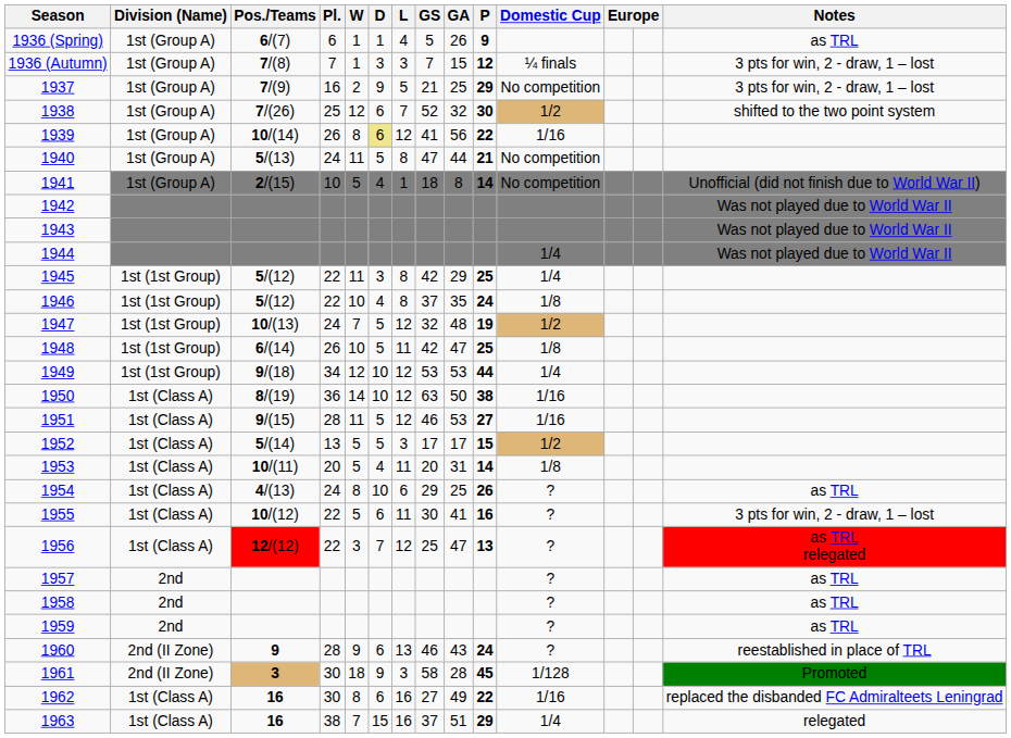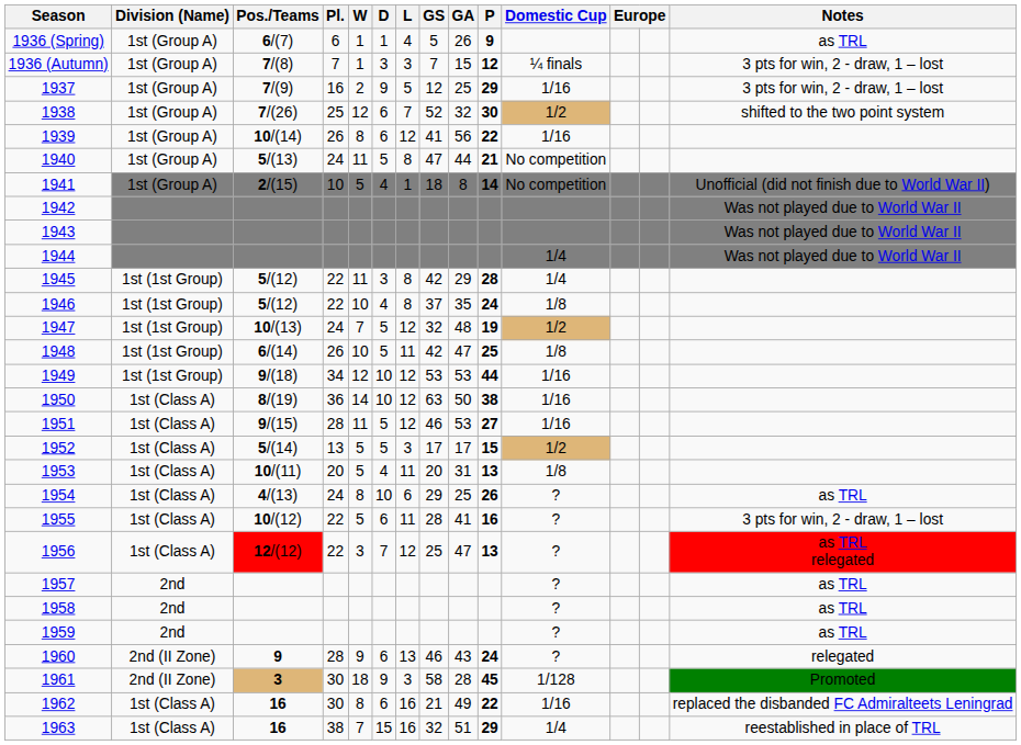 <table class="wikitable">
 <tr>
 <th>Season</th>
 <th>Division (Name)</th>
 <th>Pos./Teams</th>
 <th>Pl.</th>
 <th>W</th>
 <th>D</th>
 <th>L</th>
 <th>GS</th>
 <th>GA</th>
 <th>P</th>
 <th><a href='#'>Domestic Cup</a></th>
 <th colspan=2>Europe</th>
 <th>Notes</th>
 </tr>
 <tr>
 <td align=center><a href='#'>1936 (Spring)</a></td>
 <td align=center>1st (Group A)</td>
 <td align=center><strong>6</strong>/(7)</td>
 <td align=center>6</td>
 <td align=center>1</td>
 <td align=center>1</td>
 <td align=center>4</td>
 <td align=center>5</td>
 <td align=center>26</td>
 <td align=center><strong>9</strong></td>
 <td align=center></td>
 <td align=center></td>
 <td align=center></td>
 <td align=center>as <a href='#'>TRL</a></td>
 </tr>
 <tr>
 <td align=center><a href='#'>1936 (Autumn)</a></td>
 <td align=center>1st (Group A)</td>
 <td align=center><strong>7</strong>/(8)</td>
 <td align=center>7</td>
 <td align=center>1</td>
 <td align=center>3</td>
 <td align=center>3</td>
 <td align=center>7</td>
 <td align=center>15</td>
 <td align=center><strong>12</strong></td>
 <td align=center>¼ finals</td>
 <td align=center></td>
 <td align=center></td>
 <td align=center>3 pts for win, 2 - draw, 1 – lost</td>
 </tr>
 <tr>
 <td align=center><a href='#'>1937</a></td>
 <td align=center>1st (Group A)</td>
 <td align=center><strong>7</strong>/(9)</td>
 <td align=center>16</td>
 <td align=center>2</td>
 <td align=center>9</td>
 <td align=center>5</td>
-<td align=center>21</td>
+<td align=center>12</td>
 <td align=center>25</td>
 <td align=center><strong>29</strong></td>
-<td align=center>No competition</td>
+<td align=center>1/16</td>
 <td align=center></td>
 <td align=center></td>
 <td align=center>3 pts for win, 2 - draw, 1 – lost</td>
 </tr>
 <tr>
 <td align=center><a href='#'>1938</a></td>
 <td align=center>1st (Group A)</td>
 <td align=center><strong>7</strong>/(26)</td>
 <td align=center>25</td>
 <td align=center>12</td>
 <td align=center>6</td>
 <td align=center>7</td>
 <td align=center>52</td>
 <td align=center>32</td>
 <td align=center><strong>30</strong></td>
 <td align=center bgcolor=#deb678>1/2</td>
 <td align=center></td>
 <td align=center></td>
 <td align=center>shifted to the two point system</td>
 </tr>
 <tr>
 <td align=center><a href='#'>1939</a></td>
 <td align=center>1st (Group A)</td>
 <td align=center><strong>10</strong>/(14)</td>
 <td align=center>26</td>
 <td align=center>8</td>
-<td align=center style="background: khaki;">6</td>
+<td align=center>6</td>
 <td align=center>12</td>
 <td align=center>41</td>
 <td align=center>56</td>
 <td align=center><strong>22</strong></td>
 <td align=center>1/16</td>
 <td align=center></td>
 <td align=center></td>
 <td align=center></td>
 </tr>
 <tr>
 <td align=center><a href='#'>1940</a></td>
 <td align=center>1st (Group A)</td>
 <td align=center><strong>5</strong>/(13)</td>
 <td align=center>24</td>
 <td align=center>11</td>
 <td align=center>5</td>
 <td align=center>8</td>
 <td align=center>47</td>
 <td align=center>44</td>
 <td align=center><strong>21</strong></td>
 <td align=center>No competition</td>
 <td align=center></td>
 <td align=center></td>
 <td align=center></td>
 </tr>
 <tr>
 <td align=center><a href='#'>1941</a></td>
 <td align=center bgcolor=gray>1st (Group A)</td>
 <td align=center bgcolor=gray><strong>2</strong>/(15)</td>
 <td align=center bgcolor=gray>10</td>
 <td align=center bgcolor=gray>5</td>
 <td align=center bgcolor=gray>4</td>
 <td align=center bgcolor=gray>1</td>
 <td align=center bgcolor=gray>18</td>
 <td align=center bgcolor=gray>8</td>
 <td align=center bgcolor=gray><strong>14</strong></td>
 <td align=center bgcolor=gray>No competition</td>
 <td align=center bgcolor=gray></td>
 <td align=center bgcolor=gray></td>
 <td align=center bgcolor=gray>Unofficial (did not finish due to <a href='#'>World War II</a>)</td>
 </tr>
 <tr>
 <td align=center><a href='#'>1942</a></td>
 <td align=center bgcolor=gray></td>
 <td align=center bgcolor=gray></td>
 <td align=center bgcolor=gray></td>
 <td align=center bgcolor=gray></td>
 <td align=center bgcolor=gray></td>
 <td align=center bgcolor=gray></td>
 <td align=center bgcolor=gray></td>
 <td align=center bgcolor=gray></td>
 <td align=center bgcolor=gray></td>
 <td align=center bgcolor=gray></td>
 <td align=center bgcolor=gray></td>
 <td align=center bgcolor=gray></td>
 <td align=center bgcolor=gray>Was not played due to <a href='#'>World War II</a></td>
 </tr>
 <tr>
 <td align=center><a href='#'>1943</a></td>
 <td align=center bgcolor=gray></td>
 <td align=center bgcolor=gray></td>
 <td align=center bgcolor=gray></td>
 <td align=center bgcolor=gray></td>
 <td align=center bgcolor=gray></td>
 <td align=center bgcolor=gray></td>
 <td align=center bgcolor=gray></td>
 <td align=center bgcolor=gray></td>
 <td align=center bgcolor=gray></td>
 <td align=center bgcolor=gray></td>
 <td align=center bgcolor=gray></td>
 <td align=center bgcolor=gray></td>
 <td align=center bgcolor=gray>Was not played due to <a href='#'>World War II</a></td>
 </tr>
 <tr>
 <td align=center><a href='#'>1944</a></td>
 <td align=center bgcolor=gray></td>
 <td align=center bgcolor=gray></td>
 <td align=center bgcolor=gray></td>
 <td align=center bgcolor=gray></td>
 <td align=center bgcolor=gray></td>
 <td align=center bgcolor=gray></td>
 <td align=center bgcolor=gray></td>
 <td align=center bgcolor=gray></td>
 <td align=center bgcolor=gray></td>
 <td align=center bgcolor=gray>1/4</td>
 <td align=center bgcolor=gray></td>
 <td align=center bgcolor=gray></td>
 <td align=center bgcolor=gray>Was not played due to <a href='#'>World War II</a></td>
 </tr>
 <tr>
 <td align=center><a href='#'>1945</a></td>
 <td align=center>1st (1st Group)</td>
 <td align=center><strong>5</strong>/(12)</td>
 <td align=center>22</td>
 <td align=center>11</td>
 <td align=center>3</td>
 <td align=center>8</td>
 <td align=center>42</td>
 <td align=center>29</td>
-<td align=center><strong>25</strong></td>
+<td align=center><strong>28</strong></td>
 <td align=center>1/4</td>
 <td align=center></td>
 <td align=center></td>
 <td align=center></td>
 </tr>
 <tr>
 <td align=center><a href='#'>1946</a></td>
 <td align=center>1st (1st Group)</td>
 <td align=center><strong>5</strong>/(12)</td>
 <td align=center>22</td>
 <td align=center>10</td>
 <td align=center>4</td>
 <td align=center>8</td>
 <td align=center>37</td>
 <td align=center>35</td>
 <td align=center><strong>24</strong></td>
 <td align=center>1/8</td>
 <td align=center></td>
 <td align=center></td>
 <td align=center></td>
 </tr>
 <tr>
 <td align=center><a href='#'>1947</a></td>
 <td align=center>1st (1st Group)</td>
 <td align=center><strong>10</strong>/(13)</td>
 <td align=center>24</td>
 <td align=center>7</td>
 <td align=center>5</td>
 <td align=center>12</td>
 <td align=center>32</td>
 <td align=center>48</td>
 <td align=center><strong>19</strong></td>
 <td align=center bgcolor=#deb678>1/2</td>
 <td align=center></td>
 <td align=center></td>
 <td align=center></td>
 </tr>
 <tr>
 <td align=center><a href='#'>1948</a></td>
 <td align=center>1st (1st Group)</td>
 <td align=center><strong>6</strong>/(14)</td>
 <td align=center>26</td>
 <td align=center>10</td>
 <td align=center>5</td>
 <td align=center>11</td>
 <td align=center>42</td>
 <td align=center>47</td>
 <td align=center><strong>25</strong></td>
 <td align=center>1/8</td>
 <td align=center></td>
 <td align=center></td>
 <td align=center></td>
 </tr>
 <tr>
 <td align=center><a href='#'>1949</a></td>
 <td align=center>1st (1st Group)</td>
 <td align=center><strong>9</strong>/(18)</td>
 <td align=center>34</td>
 <td align=center>12</td>
 <td align=center>10</td>
 <td align=center>12</td>
 <td align=center>53</td>
 <td align=center>53</td>
 <td align=center><strong>44</strong></td>
-<td align=center>1/4</td>
+<td align=center>1/16</td>
 <td align=center></td>
 <td align=center></td>
 <td align=center></td>
 </tr>
 <tr>
 <td align=center><a href='#'>1950</a></td>
 <td align=center>1st (Class A)</td>
 <td align=center><strong>8</strong>/(19)</td>
 <td align=center>36</td>
 <td align=center>14</td>
 <td align=center>10</td>
 <td align=center>12</td>
 <td align=center>63</td>
 <td align=center>50</td>
 <td align=center><strong>38</strong></td>
 <td align=center>1/16</td>
 <td align=center></td>
 <td align=center></td>
 <td align=center></td>
 </tr>
 <tr>
 <td align=center><a href='#'>1951</a></td>
 <td align=center>1st (Class A)</td>
 <td align=center><strong>9</strong>/(15)</td>
 <td align=center>28</td>
 <td align=center>11</td>
 <td align=center>5</td>
 <td align=center>12</td>
 <td align=center>46</td>
 <td align=center>53</td>
 <td align=center><strong>27</strong></td>
 <td align=center>1/16</td>
 <td align=center></td>
 <td align=center></td>
 <td align=center></td>
 </tr>
 <tr>
 <td align=center><a href='#'>1952</a></td>
 <td align=center>1st (Class A)</td>
 <td align=center><strong>5</strong>/(14)</td>
 <td align=center>13</td>
 <td align=center>5</td>
 <td align=center>5</td>
 <td align=center>3</td>
 <td align=center>17</td>
 <td align=center>17</td>
 <td align=center><strong>15</strong></td>
 <td align=center bgcolor=#deb678>1/2</td>
 <td align=center></td>
 <td align=center></td>
 <td align=center></td>
 </tr>
 <tr>
 <td align=center><a href='#'>1953</a></td>
 <td align=center>1st (Class A)</td>
 <td align=center><strong>10</strong>/(11)</td>
 <td align=center>20</td>
 <td align=center>5</td>
 <td align=center>4</td>
 <td align=center>11</td>
 <td align=center>20</td>
 <td align=center>31</td>
-<td align=center><strong>14</strong></td>
+<td align=center><strong>13</strong></td>
 <td align=center>1/8</td>
 <td align=center></td>
 <td align=center></td>
 <td align=center></td>
 </tr>
 <tr>
 <td align=center><a href='#'>1954</a></td>
 <td align=center>1st (Class A)</td>
 <td align=center><strong>4</strong>/(13)</td>
 <td align=center>24</td>
 <td align=center>8</td>
 <td align=center>10</td>
 <td align=center>6</td>
 <td align=center>29</td>
 <td align=center>25</td>
 <td align=center><strong>26</strong></td>
 <td align=center>?</td>
 <td align=center></td>
 <td align=center></td>
 <td align=center>as <a href='#'>TRL</a></td>
 </tr>
 <tr>
 <td align=center><a href='#'>1955</a></td>
 <td align=center>1st (Class A)</td>
 <td align=center><strong>10</strong>/(12)</td>
 <td align=center>22</td>
 <td align=center>5</td>
 <td align=center>6</td>
 <td align=center>11</td>
-<td align=center>30</td>
+<td align=center>28</td>
 <td align=center>41</td>
 <td align=center><strong>16</strong></td>
 <td align=center>?</td>
 <td align=center></td>
 <td align=center></td>
 <td align=center>3 pts for win, 2 - draw, 1 – lost</td>
 </tr>
 <tr>
 <td align=center><a href='#'>1956</a></td>
 <td align=center>1st (Class A)</td>
 <td align=center bgcolor=red><strong>12</strong>/(12)</td>
 <td align=center>22</td>
 <td align=center>3</td>
 <td align=center>7</td>
 <td align=center>12</td>
 <td align=center>25</td>
 <td align=center>47</td>
 <td align=center><strong>13</strong></td>
 <td align=center>?</td>
 <td align=center></td>
 <td align=center></td>
 <td align=center bgcolor=red>as <a href='#'>TRL</a><br>relegated</td>
 </tr>
 <tr>
 <td align=center><a href='#'>1957</a></td>
 <td align=center>2nd</td>
 <td align=center></td>
 <td align=center></td>
 <td align=center></td>
 <td align=center></td>
 <td align=center></td>
 <td align=center></td>
 <td align=center></td>
 <td align=center></td>
 <td align=center>?</td>
 <td align=center></td>
 <td align=center></td>
 <td align=center>as <a href='#'>TRL</a></td>
 </tr>
 <tr>
 <td align=center><a href='#'>1958</a></td>
 <td align=center>2nd</td>
 <td align=center></td>
 <td align=center></td>
 <td align=center></td>
 <td align=center></td>
 <td align=center></td>
 <td align=center></td>
 <td align=center></td>
 <td align=center></td>
 <td align=center>?</td>
 <td align=center></td>
 <td align=center></td>
 <td align=center>as <a href='#'>TRL</a></td>
 </tr>
 <tr>
 <td align=center><a href='#'>1959</a></td>
 <td align=center>2nd</td>
 <td align=center></td>
 <td align=center></td>
 <td align=center></td>
 <td align=center></td>
 <td align=center></td>
 <td align=center></td>
 <td align=center></td>
 <td align=center></td>
 <td align=center>?</td>
 <td align=center></td>
 <td align=center></td>
 <td align=center>as <a href='#'>TRL</a></td>
 </tr>
 <tr>
 <td align=center><a href='#'>1960</a></td>
 <td align=center>2nd (II Zone)</td>
 <td align=center><strong>9</strong></td>
 <td align=center>28</td>
 <td align=center>9</td>
 <td align=center>6</td>
 <td align=center>13</td>
 <td align=center>46</td>
 <td align=center>43</td>
 <td align=center><strong>24</strong></td>
 <td align=center>?</td>
 <td align=center></td>
 <td align=center></td>
-<td align=center>reestablished in place of <a href='#'>TRL</a></td>
+<td align=center>relegated</td>
 </tr>
 <tr>
 <td align=center><a href='#'>1961</a></td>
 <td align=center>2nd (II Zone)</td>
 <td align=center bgcolor=#deb678><strong>3</strong></td>
 <td align=center>30</td>
 <td align=center>18</td>
 <td align=center>9</td>
 <td align=center>3</td>
 <td align=center>58</td>
 <td align=center>28</td>
 <td align=center><strong>45</strong></td>
 <td align=center>1/128</td>
 <td align=center></td>
 <td align=center></td>
 <td align=center bgcolor=green>Promoted</td>
 </tr>
 <tr>
 <td align=center><a href='#'>1962</a></td>
 <td align=center>1st (Class A)</td>
 <td align=center><strong>16</strong></td>
 <td align=center>30</td>
 <td align=center>8</td>
 <td align=center>6</td>
 <td align=center>16</td>
-<td align=center>27</td>
+<td align=center>21</td>
 <td align=center>49</td>
 <td align=center><strong>22</strong></td>
 <td align=center>1/16</td>
 <td align=center></td>
 <td align=center></td>
 <td align=center>replaced the disbanded <a href='#'>FC Admiralteets Leningrad</a></td>
 </tr>
 <tr>
 <td align=center><a href='#'>1963</a></td>
 <td align=center>1st (Class A)</td>
 <td align=center><strong>16</strong></td>
 <td align=center>38</td>
 <td align=center>7</td>
 <td align=center>15</td>
 <td align=center>16</td>
-<td align=center>37</td>
+<td align=center>32</td>
 <td align=center>51</td>
 <td align=center><strong>29</strong></td>
 <td align=center>1/4</td>
 <td align=center></td>
 <td align=center></td>
-<td align=center>relegated</td>
+<td align=center>reestablished in place of <a href='#'>TRL</a></td>
 </tr>
 </table>
